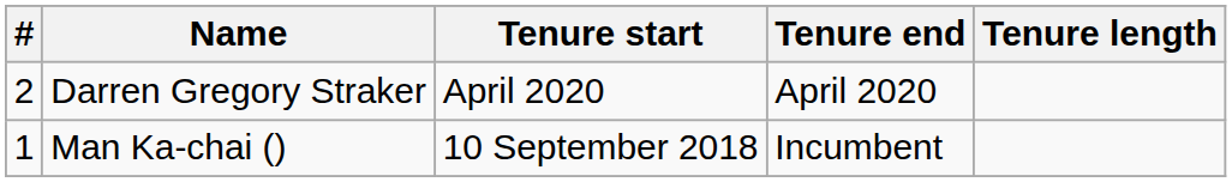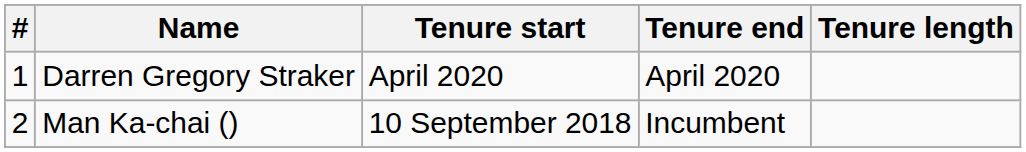 <table class="wikitable">
 <tr>
 <th>#</th>
 <th>Name</th>
 <th>Tenure start</th>
 <th>Tenure end</th>
 <th>Tenure length</th>
 </tr>
 <tr>
-<td>2</td>
+<td>1</td>
 <td>Darren Gregory Straker</td>
 <td>April 2020</td>
 <td>April 2020</td>
 <td></td>
 </tr>
 <tr>
-<td>1</td>
+<td>2</td>
 <td>Man Ka-chai ()</td>
 <td>10 September 2018</td>
 <td>Incumbent</td>
 <td></td>
 </tr>
 </table>
